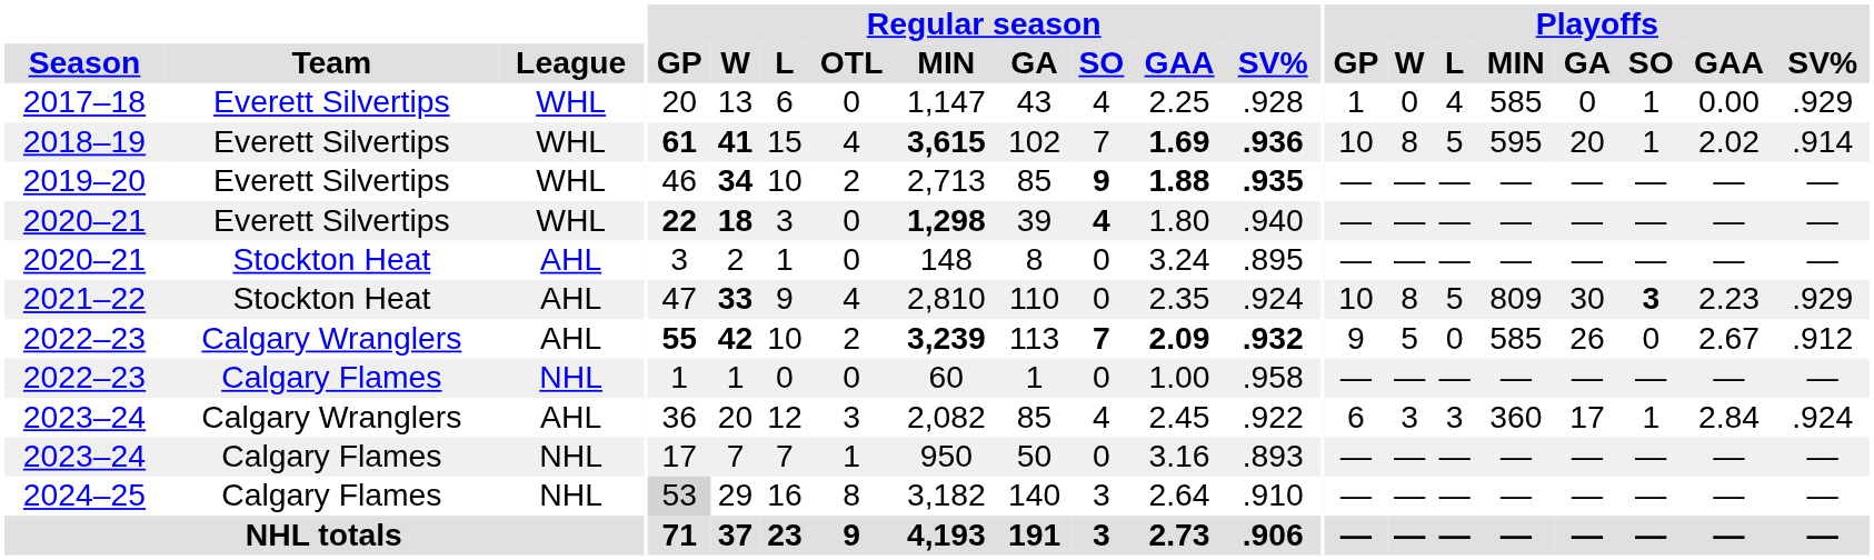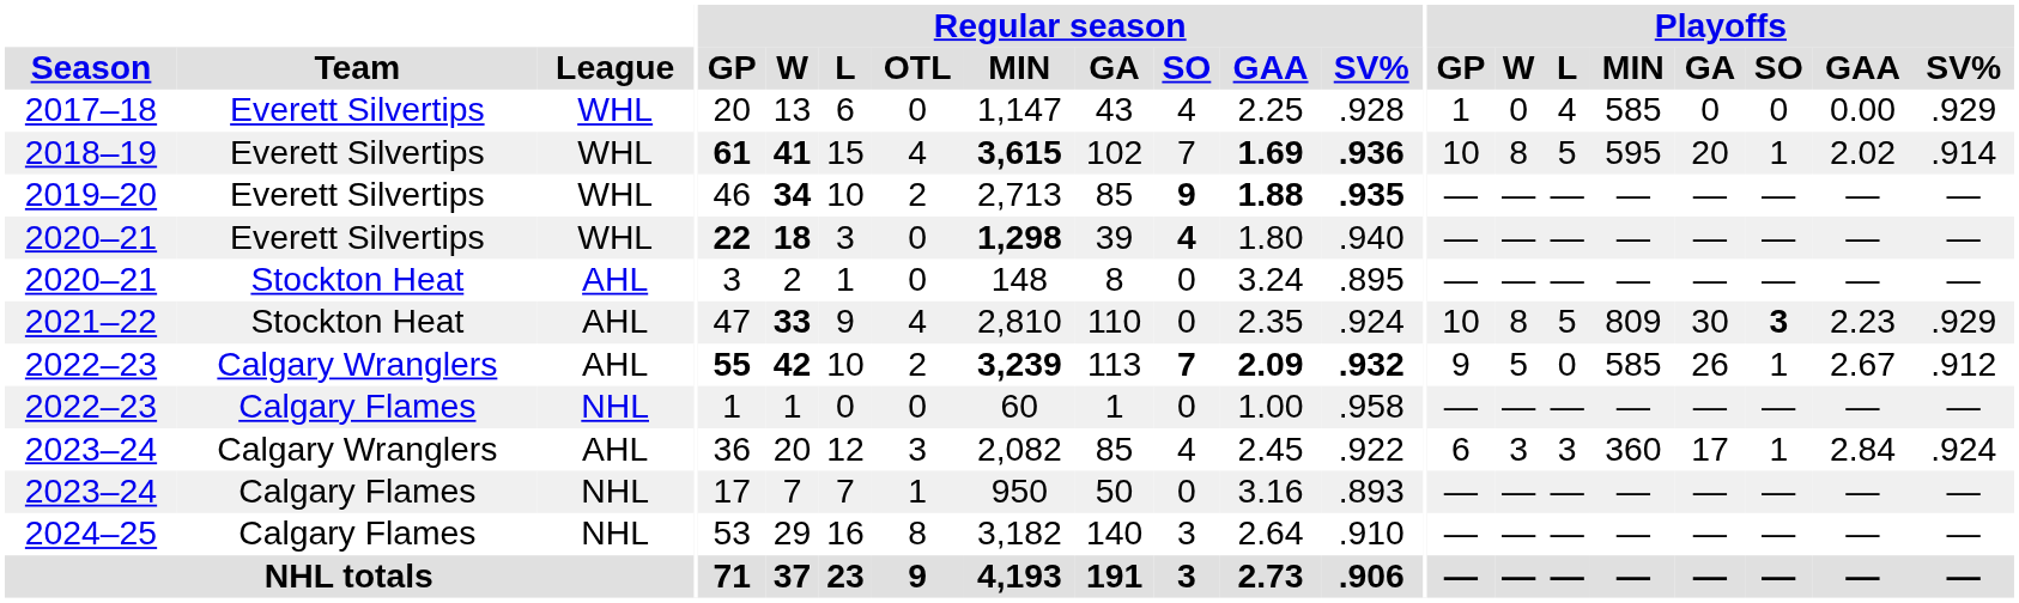 <table border="0" cellpadding="1" cellspacing="0" style="width:75%; text-align:center;">
 <tr bgcolor="#e0e0e0">
 <th colspan="3" bgcolor="#ffffff"></th>
 <th rowspan="100" bgcolor="#ffffff"></th>
 <th colspan="9" bgcolor="#e0e0e0"><a href='#'>Regular season</a></th>
 <th rowspan="100" bgcolor="#ffffff"></th>
 <th colspan="8" bgcolor="#e0e0e0"><a href='#'>Playoffs</a></th>
 </tr>
 <tr bgcolor="#e0e0e0">
 <th><a href='#'>Season</a></th>
 <th>Team</th>
 <th>League</th>
 <th>GP</th>
 <th>W</th>
 <th>L</th>
 <th>OTL</th>
 <th>MIN</th>
 <th>GA</th>
 <th><a href='#'>SO</a></th>
 <th><a href='#'>GAA</a></th>
 <th><a href='#'>SV%</a></th>
 <th>GP</th>
 <th>W</th>
 <th>L</th>
 <th>MIN</th>
 <th>GA</th>
 <th>SO</th>
 <th>GAA</th>
 <th>SV%</th>
 </tr>
 <tr>
 <td><a href='#'>2017–18</a></td>
 <td><a href='#'>Everett Silvertips</a></td>
 <td><a href='#'>WHL</a></td>
 <td>20</td>
 <td>13</td>
 <td>6</td>
 <td>0</td>
 <td>1,147</td>
 <td>43</td>
 <td>4</td>
 <td>2.25</td>
 <td>.928</td>
 <td>1</td>
 <td>0</td>
 <td>4</td>
 <td>585</td>
 <td>0</td>
-<td>1</td>
+<td>0</td>
 <td>0.00</td>
 <td>.929</td>
 </tr>
 <tr bgcolor="#f0f0f0">
 <td><a href='#'>2018–19</a></td>
 <td>Everett Silvertips</td>
 <td>WHL</td>
 <td><strong>61</strong></td>
 <td><strong>41</strong></td>
 <td>15</td>
 <td>4</td>
 <td><strong>3,615</strong></td>
 <td>102</td>
 <td>7</td>
 <td><strong>1.69</strong></td>
 <td><strong>.936</strong></td>
 <td>10</td>
 <td>8</td>
 <td>5</td>
 <td>595</td>
 <td>20</td>
 <td>1</td>
 <td>2.02</td>
 <td>.914</td>
 </tr>
 <tr>
 <td><a href='#'>2019–20</a></td>
 <td>Everett Silvertips</td>
 <td>WHL</td>
 <td>46</td>
 <td><strong>34</strong></td>
 <td>10</td>
 <td>2</td>
 <td>2,713</td>
 <td>85</td>
 <td><strong>9</strong></td>
 <td><strong>1.88</strong></td>
 <td><strong>.935</strong></td>
 <td>—</td>
 <td>—</td>
 <td>—</td>
 <td>—</td>
 <td>—</td>
 <td>—</td>
 <td>—</td>
 <td>—</td>
 </tr>
 <tr bgcolor="#f0f0f0">
 <td><a href='#'>2020–21</a></td>
 <td>Everett Silvertips</td>
 <td>WHL</td>
 <td><strong>22</strong></td>
 <td><strong>18</strong></td>
 <td>3</td>
 <td>0</td>
 <td><strong>1,298</strong></td>
 <td>39</td>
 <td><strong>4</strong></td>
 <td>1.80</td>
 <td>.940</td>
 <td>—</td>
 <td>—</td>
 <td>—</td>
 <td>—</td>
 <td>—</td>
 <td>—</td>
 <td>—</td>
 <td>—</td>
 </tr>
 <tr>
 <td><a href='#'>2020–21</a></td>
 <td><a href='#'>Stockton Heat</a></td>
 <td><a href='#'>AHL</a></td>
 <td>3</td>
 <td>2</td>
 <td>1</td>
 <td>0</td>
 <td>148</td>
 <td>8</td>
 <td>0</td>
 <td>3.24</td>
 <td>.895</td>
 <td>—</td>
 <td>—</td>
 <td>—</td>
 <td>—</td>
 <td>—</td>
 <td>—</td>
 <td>—</td>
 <td>—</td>
 </tr>
 <tr bgcolor="#f0f0f0">
 <td><a href='#'>2021–22</a></td>
 <td>Stockton Heat</td>
 <td>AHL</td>
 <td>47</td>
 <td><strong>33</strong></td>
 <td>9</td>
 <td>4</td>
 <td>2,810</td>
 <td>110</td>
 <td>0</td>
 <td>2.35</td>
 <td>.924</td>
 <td>10</td>
 <td>8</td>
 <td>5</td>
 <td>809</td>
 <td>30</td>
 <td><strong>3</strong></td>
 <td>2.23</td>
 <td>.929</td>
 </tr>
 <tr>
 <td><a href='#'>2022–23</a></td>
 <td><a href='#'>Calgary Wranglers</a></td>
 <td>AHL</td>
 <td><strong>55</strong></td>
 <td><strong>42</strong></td>
 <td>10</td>
 <td>2</td>
 <td><strong>3,239</strong></td>
 <td>113</td>
 <td><strong>7</strong></td>
 <td><strong>2.09</strong></td>
 <td><strong>.932</strong></td>
 <td>9</td>
 <td>5</td>
 <td>0</td>
 <td>585</td>
 <td>26</td>
-<td>0</td>
+<td>1</td>
 <td>2.67</td>
 <td>.912</td>
 </tr>
 <tr bgcolor="#f0f0f0">
 <td><a href='#'>2022–23</a></td>
 <td><a href='#'>Calgary Flames</a></td>
 <td><a href='#'>NHL</a></td>
 <td>1</td>
 <td>1</td>
 <td>0</td>
 <td>0</td>
 <td>60</td>
 <td>1</td>
 <td>0</td>
 <td>1.00</td>
 <td>.958</td>
 <td>—</td>
 <td>—</td>
 <td>—</td>
 <td>—</td>
 <td>—</td>
 <td>—</td>
 <td>—</td>
 <td>—</td>
 </tr>
 <tr>
 <td><a href='#'>2023–24</a></td>
 <td>Calgary Wranglers</td>
 <td>AHL</td>
 <td>36</td>
 <td>20</td>
 <td>12</td>
 <td>3</td>
 <td>2,082</td>
 <td>85</td>
 <td>4</td>
 <td>2.45</td>
 <td>.922</td>
 <td>6</td>
 <td>3</td>
 <td>3</td>
 <td>360</td>
 <td>17</td>
 <td>1</td>
 <td>2.84</td>
 <td>.924</td>
 </tr>
 <tr bgcolor="#f0f0f0">
 <td><a href='#'>2023–24</a></td>
 <td>Calgary Flames</td>
 <td>NHL</td>
 <td>17</td>
 <td>7</td>
 <td>7</td>
 <td>1</td>
 <td>950</td>
 <td>50</td>
 <td>0</td>
 <td>3.16</td>
 <td>.893</td>
 <td>—</td>
 <td>—</td>
 <td>—</td>
 <td>—</td>
 <td>—</td>
 <td>—</td>
 <td>—</td>
 <td>—</td>
 </tr>
 <tr>
 <td><a href='#'>2024–25</a></td>
 <td>Calgary Flames</td>
 <td>NHL</td>
-<td style="background: lightgrey;">53</td>
+<td>53</td>
 <td>29</td>
 <td>16</td>
 <td>8</td>
 <td>3,182</td>
 <td>140</td>
 <td>3</td>
 <td>2.64</td>
 <td>.910</td>
 <td>—</td>
 <td>—</td>
 <td>—</td>
 <td>—</td>
 <td>—</td>
 <td>—</td>
 <td>—</td>
 <td>—</td>
 </tr>
 <tr bgcolor="#e0e0e0">
 <th colspan="3">NHL totals</th>
 <th>71</th>
 <th>37</th>
 <th>23</th>
 <th>9</th>
 <th>4,193</th>
 <th>191</th>
 <th>3</th>
 <th>2.73</th>
 <th>.906</th>
 <th>—</th>
 <th>—</th>
 <th>—</th>
 <th>—</th>
 <th>—</th>
 <th>—</th>
 <th>—</th>
 <th>—</th>
 </tr>
 </table>
